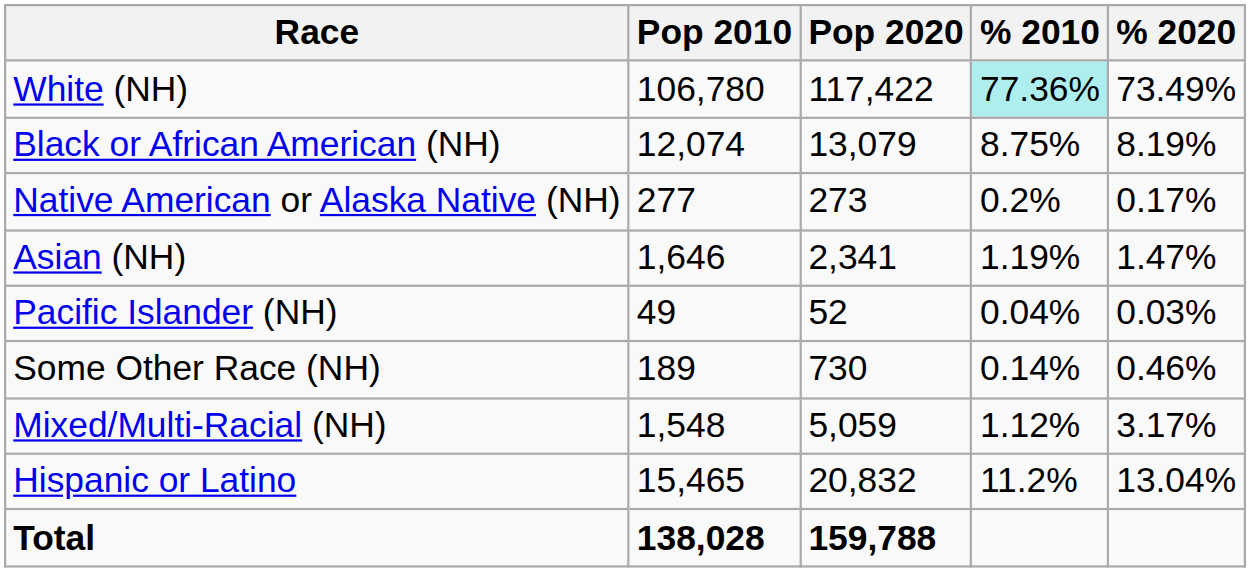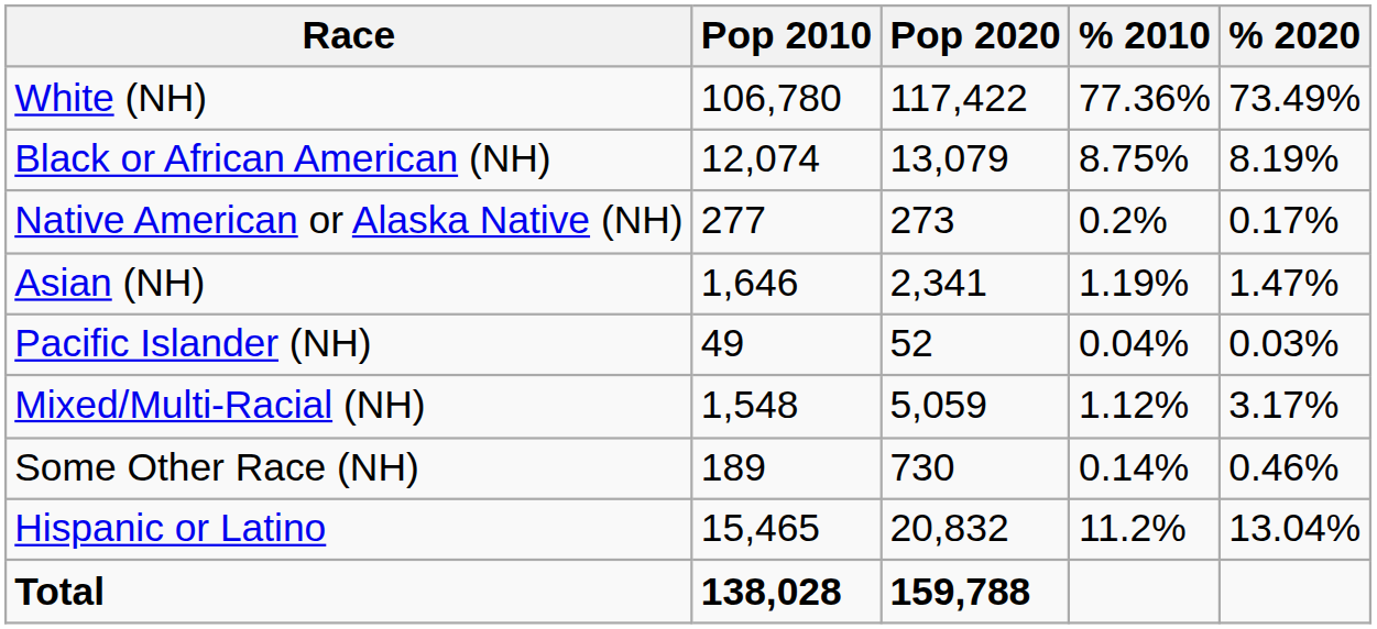 <table class="wikitable">
 <tr>
 <th>Race</th>
 <th>Pop 2010</th>
 <th>Pop 2020</th>
 <th>% 2010</th>
 <th>% 2020</th>
 </tr>
 <tr>
 <td><a href='#'>White</a> (NH)</td>
 <td>106,780</td>
 <td>117,422</td>
-<td style="background: paleturquoise;">77.36%</td>
+<td>77.36%</td>
 <td>73.49%</td>
 </tr>
 <tr>
 <td><a href='#'>Black or African American</a> (NH)</td>
 <td>12,074</td>
 <td>13,079</td>
 <td>8.75%</td>
 <td>8.19%</td>
 </tr>
 <tr>
 <td><a href='#'>Native American</a> or <a href='#'>Alaska Native</a> (NH)</td>
 <td>277</td>
 <td>273</td>
 <td>0.2%</td>
 <td>0.17%</td>
 </tr>
 <tr>
 <td><a href='#'>Asian</a> (NH)</td>
 <td>1,646</td>
 <td>2,341</td>
 <td>1.19%</td>
 <td>1.47%</td>
 </tr>
 <tr>
 <td><a href='#'>Pacific Islander</a> (NH)</td>
 <td>49</td>
 <td>52</td>
 <td>0.04%</td>
 <td>0.03%</td>
 </tr>
 <tr>
+<td><a href='#'>Mixed/Multi-Racial</a> (NH)</td>
+<td>1,548</td>
+<td>5,059</td>
+<td>1.12%</td>
+<td>3.17%</td>
+</tr>
+<tr>
 <td>Some Other Race (NH)</td>
 <td>189</td>
 <td>730</td>
 <td>0.14%</td>
 <td>0.46%</td>
-</tr>
-<tr>
-<td><a href='#'>Mixed/Multi-Racial</a> (NH)</td>
-<td>1,548</td>
-<td>5,059</td>
-<td>1.12%</td>
-<td>3.17%</td>
 </tr>
 <tr>
 <td><a href='#'>Hispanic or Latino</a></td>
 <td>15,465</td>
 <td>20,832</td>
 <td>11.2%</td>
 <td>13.04%</td>
 </tr>
 <tr>
 <td><strong>Total</strong></td>
 <td><strong>138,028</strong></td>
 <td><strong>159,788</strong></td>
 <td></td>
 <td></td>
 </tr>
 </table>
